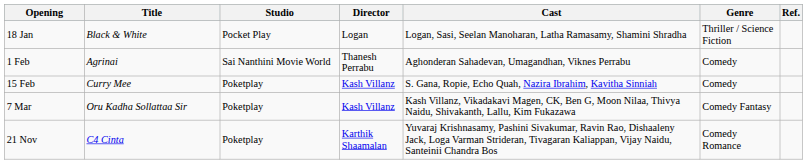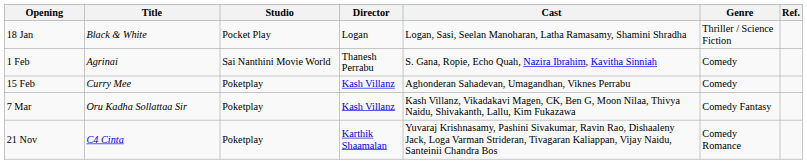 <table class="wikitable">
 <tr style="background:#b0e0e6; text-align:center;">
 <th style="width:10%;">Opening</th>
 <th style="width:17%;">Title</th>
 <th style="width:15%;">Studio</th>
 <th>Director</th>
 <th>Cast</th>
 <th style="width:10%;">Genre</th>
 <th>Ref.</th>
 </tr>
 <tr>
 <td>18 Jan</td>
 <td><em>Black & White</em></td>
 <td>Pocket Play</td>
 <td>Logan</td>
 <td>Logan, Sasi, Seelan Manoharan, Latha Ramasamy, Shamini Shradha</td>
 <td>Thriller / Science Fiction</td>
 <td></td>
 </tr>
 <tr>
 <td>1 Feb</td>
 <td><em>Agrinai</em></td>
 <td>Sai Nanthini Movie World</td>
 <td>Thanesh Perrabu</td>
-<td>Aghonderan Sahadevan, Umagandhan, Viknes Perrabu</td>
+<td>S. Gana, Ropie, Echo Quah, <a href='#'>Nazira Ibrahim</a>, <a href='#'>Kavitha Sinniah</a></td>
 <td>Comedy</td>
 <td></td>
 </tr>
 <tr>
 <td>15 Feb</td>
 <td><em>Curry Mee</em></td>
 <td>Poketplay</td>
 <td><a href='#'>Kash Villanz</a></td>
-<td>S. Gana, Ropie, Echo Quah, <a href='#'>Nazira Ibrahim</a>, <a href='#'>Kavitha Sinniah</a></td>
+<td>Aghonderan Sahadevan, Umagandhan, Viknes Perrabu</td>
 <td>Comedy</td>
 <td></td>
 </tr>
 <tr>
 <td>7 Mar</td>
 <td><em>Oru Kadha Sollattaa Sir</em></td>
 <td>Poketplay</td>
 <td><a href='#'>Kash Villanz</a></td>
 <td>Kash Villanz, Vikadakavi Magen, CK, Ben G, Moon Nilaa, Thivya Naidu, Shivakanth, Lallu, Kim Fukazawa</td>
 <td>Comedy Fantasy</td>
 <td></td>
 </tr>
 <tr>
 <td>21 Nov</td>
 <td><em><a href='#'>C4 Cinta</a></em></td>
 <td>Poketplay</td>
 <td><a href='#'>Karthik Shaamalan</a></td>
 <td>Yuvaraj Krishnasamy, Pashini Sivakumar, Ravin Rao, Dishaaleny Jack, Loga Varman Strideran, Tivagaran Kaliappan, Vijay Naidu, Santeinii Chandra Bos</td>
 <td>Comedy Romance</td>
 <td></td>
 </tr>
 </table>
